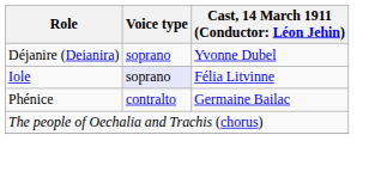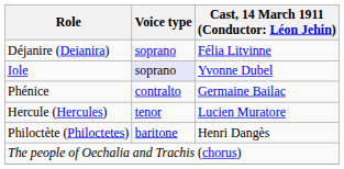 <table class="wikitable">
 <tr>
 <th>Role</th>
 <th>Voice type</th>
 <th>Cast, 14 March 1911<br>(Conductor: <a href='#'>Léon Jehin</a>)</th>
 </tr>
 <tr>
 <td>Déjanire (<a href='#'>Deianira</a>)</td>
 <td><a href='#'>soprano</a></td>
-<td><a href='#'>Yvonne Dubel</a></td>
+<td><a href='#'>Félia Litvinne</a></td>
 </tr>
 <tr>
 <td><a href='#'>Iole</a></td>
 <td style="background: lavender;">soprano</td>
-<td><a href='#'>Félia Litvinne</a></td>
+<td><a href='#'>Yvonne Dubel</a></td>
 </tr>
 <tr>
 <td>Phénice</td>
 <td><a href='#'>contralto</a></td>
 <td><a href='#'>Germaine Bailac</a></td>
 </tr>
 <tr>
+<td>Hercule (<a href='#'>Hercules</a>)</td>
+<td><a href='#'>tenor</a></td>
+<td><a href='#'>Lucien Muratore</a></td>
+</tr>
+<tr>
+<td>Philoctète (<a href='#'>Philoctetes</a>)</td>
+<td><a href='#'>baritone</a></td>
+<td>Henri Dangès</td>
+</tr>
+<tr>
 <td colspan="3"><em>The people of Oechalia and Trachis</em> (<a href='#'>chorus</a>)</td>
 </tr>
 <tr>
 </tr>
 </table>
